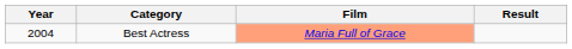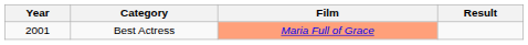 <table class="wikitable" width=60%>
 <tr>
 <th>Year</th>
 <th>Category</th>
 <th>Film</th>
 <th>Result</th>
 </tr>
 <tr>
-<td style="text-align:center;">2004</td>
+<td style="text-align:center;">2001</td>
 <td style="text-align:center;">Best Actress</td>
 <td style="background: lightsalmon; text-align:center;"><em><a href='#'>Maria Full of Grace</a></em></td>
 <td></td>
 </tr>
 </table>
